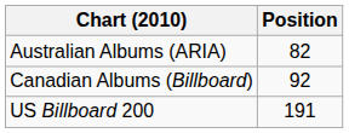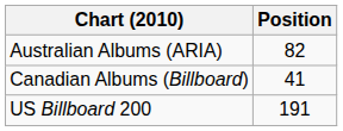 <table class="wikitable plainrowheaders sortable">
 <tr>
 <th scope="col">Chart (2010)</th>
 <th scope="col">Position</th>
 </tr>
 <tr>
 <td>Australian Albums (ARIA)</td>
 <td style="text-align:center;">82</td>
 </tr>
 <tr>
 <td>Canadian Albums (<em>Billboard</em>)</td>
-<td style="text-align:center;">92</td>
+<td style="text-align:center;">41</td>
 </tr>
 <tr>
 <td>US <em>Billboard</em> 200</td>
 <td style="text-align:center;">191</td>
 </tr>
 </table>
